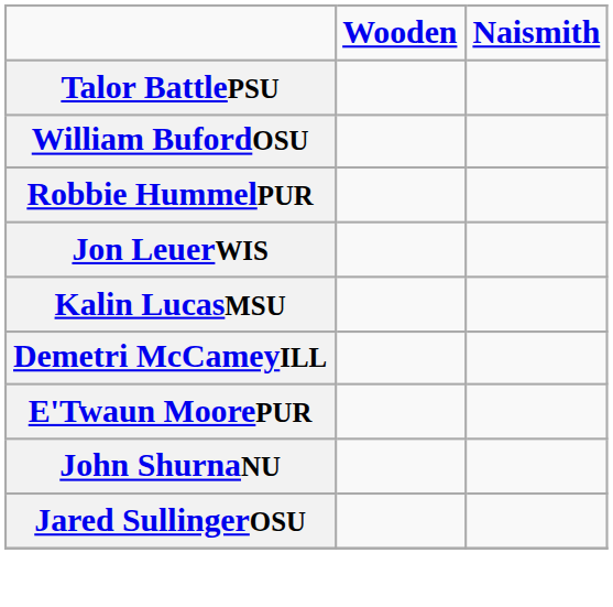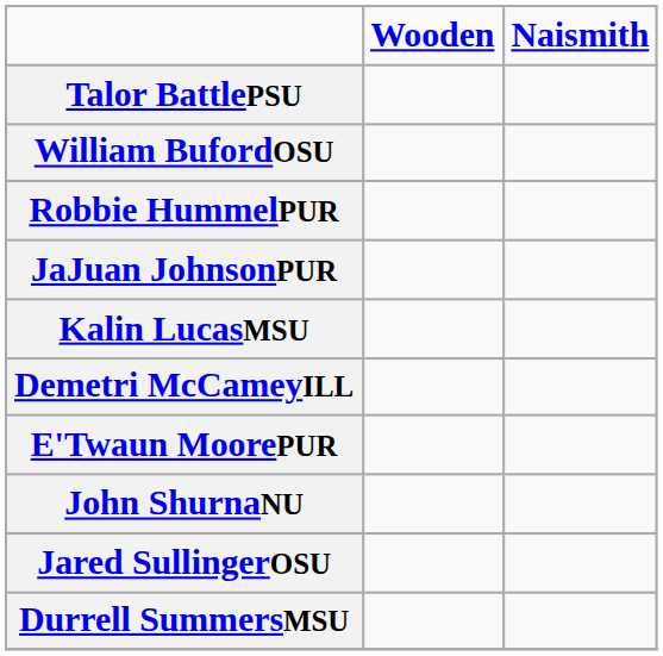 <table class="wikitable" style="white-space:nowrap; font-size:90%;">
 <tr>
 <td></td>
 <td><strong><a href='#'>Wooden</a></strong></td>
 <td><strong><a href='#'>Naismith</a></strong></td>
 </tr>
 <tr>
 <th><a href='#'>Talor Battle</a><small>PSU</small></th>
 <td></td>
 <td></td>
 </tr>
 <tr>
 <th><a href='#'>William Buford</a><small>OSU</small></th>
 <td></td>
 <td></td>
 </tr>
 <tr>
 <th><a href='#'>Robbie Hummel</a><small>PUR</small></th>
 <td></td>
 <td></td>
 </tr>
 <tr>
-<th><a href='#'>Jon Leuer</a><small>WIS</small></th>
+<th><a href='#'>JaJuan Johnson</a><small>PUR</small></th>
 <td></td>
 <td></td>
 </tr>
 <tr>
 <th><a href='#'>Kalin Lucas</a><small>MSU</small></th>
 <td></td>
 <td></td>
 </tr>
 <tr>
 <th><a href='#'>Demetri McCamey</a><small>ILL</small></th>
 <td></td>
 <td></td>
 </tr>
 <tr>
 <th><a href='#'>E'Twaun Moore</a><small>PUR</small></th>
 <td></td>
 <td></td>
 </tr>
 <tr>
 <th><a href='#'>John Shurna</a><small>NU</small></th>
 <td></td>
 <td></td>
 </tr>
 <tr>
 <th><a href='#'>Jared Sullinger</a><small>OSU</small></th>
 <td></td>
 <td></td>
 </tr>
 <tr>
+<th><a href='#'>Durrell Summers</a><small>MSU</small></th>
+<td></td>
+<td></td>
+</tr>
+<tr>
 </tr>
 </table>
